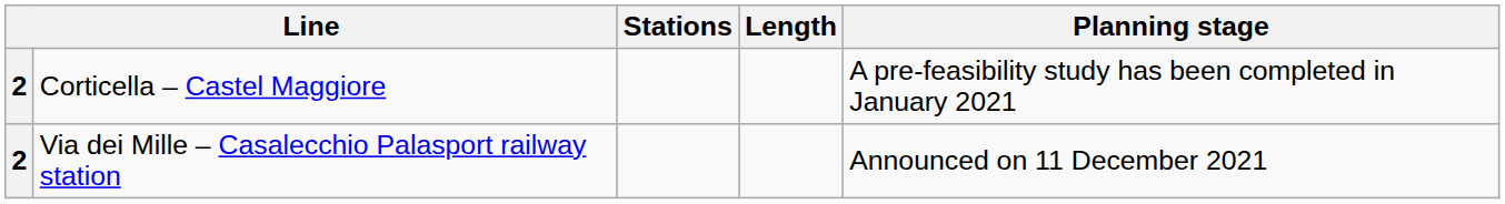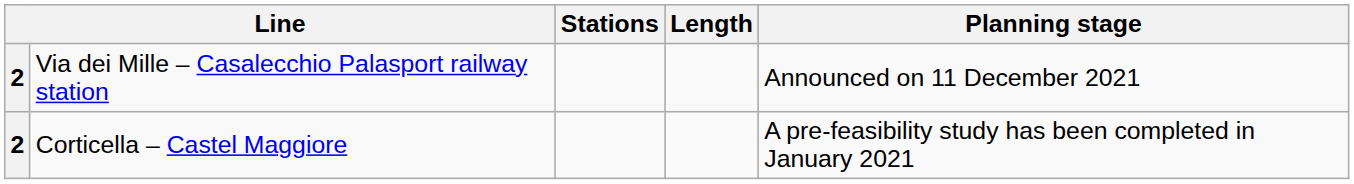 <table class="wikitable">
 <tr>
 <th colspan=2>Line</th>
 <th>Stations</th>
 <th>Length</th>
 <th>Planning stage</th>
 </tr>
 <tr>
 <th>2</th>
+<td>Via dei Mille – <a href='#'>Casalecchio Palasport railway station</a></td>
+<td></td>
+<td></td>
+<td>Announced on 11 December 2021</td>
+</tr>
+<tr>
+<th>2</th>
 <td>Corticella – <a href='#'>Castel Maggiore</a></td>
 <td></td>
 <td></td>
 <td>A pre-feasibility study has been completed in January 2021</td>
 </tr>
-<tr>
-<th>2</th>
-<td>Via dei Mille – <a href='#'>Casalecchio Palasport railway station</a></td>
-<td></td>
-<td></td>
-<td>Announced on 11 December 2021</td>
-</tr>
 </table>
